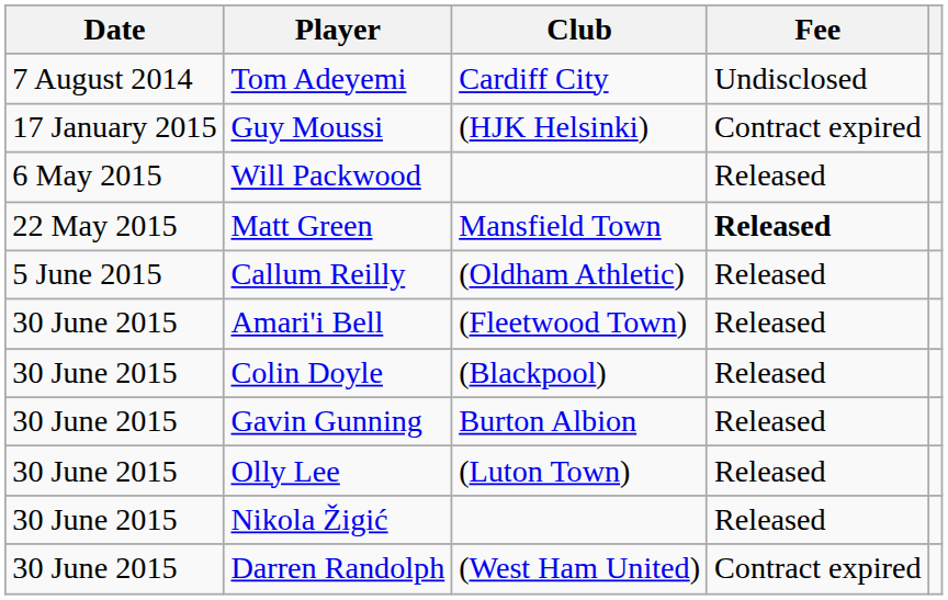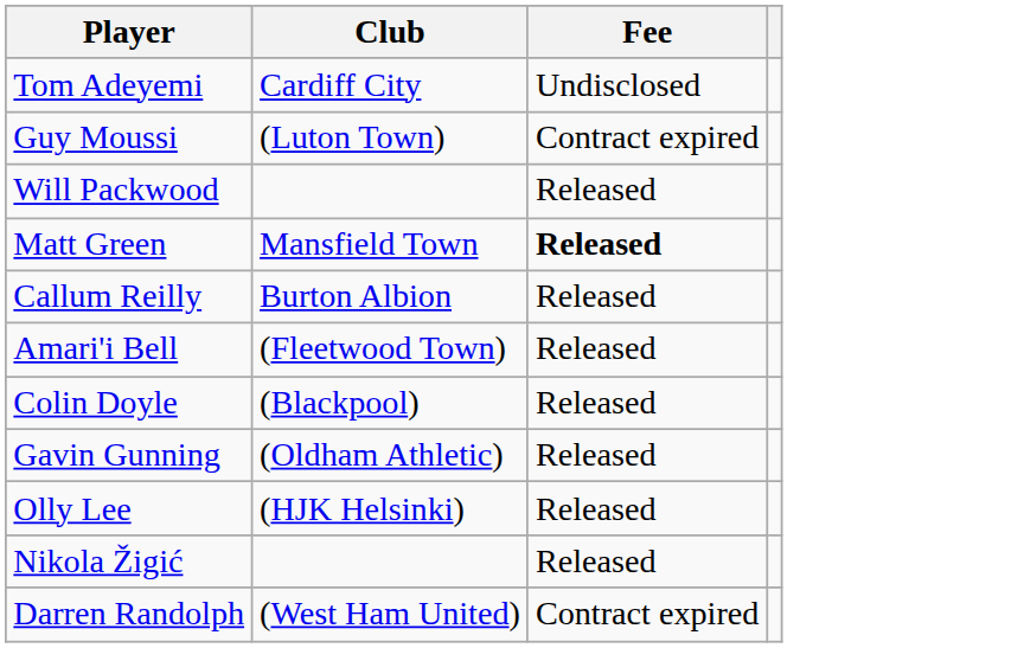 <table class="wikitable" style="text-align: left">
 <tr>
-<th>Date</th>
 <th>Player</th>
 <th>Club</th>
 <th>Fee</th>
 <th></th>
 </tr>
 <tr>
-<td>7 August 2014</td>
 <td><a href='#'>Tom Adeyemi</a></td>
 <td><a href='#'>Cardiff City</a></td>
 <td>Undisclosed</td>
 <td style=text-align:center></td>
 </tr>
 <tr>
-<td>17 January 2015</td>
 <td><a href='#'>Guy Moussi</a></td>
-<td>(<a href='#'>HJK Helsinki</a>)</td>
+<td>(<a href='#'>Luton Town</a>)</td>
 <td>Contract expired</td>
 <td style=text-align:center></td>
 </tr>
 <tr>
-<td>6 May 2015</td>
 <td><a href='#'>Will Packwood</a></td>
 <td></td>
 <td>Released</td>
 <td style=text-align:center></td>
 </tr>
 <tr>
-<td>22 May 2015</td>
 <td><a href='#'>Matt Green</a></td>
 <td><a href='#'>Mansfield Town</a></td>
 <td><strong>Released</strong></td>
 <td style=text-align:center></td>
 </tr>
 <tr>
-<td>5 June 2015</td>
 <td><a href='#'>Callum Reilly</a></td>
-<td>(<a href='#'>Oldham Athletic</a>)</td>
+<td><a href='#'>Burton Albion</a></td>
 <td>Released</td>
 <td style=text-align:center></td>
 </tr>
 <tr>
-<td>30 June 2015</td>
 <td><a href='#'>Amari'i Bell</a></td>
 <td>(<a href='#'>Fleetwood Town</a>)</td>
 <td>Released</td>
 <td style=text-align:center></td>
 </tr>
 <tr>
-<td>30 June 2015</td>
 <td><a href='#'>Colin Doyle</a></td>
 <td>(<a href='#'>Blackpool</a>)</td>
 <td>Released</td>
 <td style=text-align:center></td>
 </tr>
 <tr>
-<td>30 June 2015</td>
 <td><a href='#'>Gavin Gunning</a></td>
-<td><a href='#'>Burton Albion</a></td>
+<td>(<a href='#'>Oldham Athletic</a>)</td>
 <td>Released</td>
 <td style=text-align:center></td>
 </tr>
 <tr>
-<td>30 June 2015</td>
 <td><a href='#'>Olly Lee</a></td>
-<td>(<a href='#'>Luton Town</a>)</td>
+<td>(<a href='#'>HJK Helsinki</a>)</td>
 <td>Released</td>
 <td style=text-align:center></td>
 </tr>
 <tr>
-<td>30 June 2015</td>
 <td><a href='#'>Nikola Žigić</a></td>
 <td></td>
 <td>Released</td>
 <td style=text-align:center></td>
 </tr>
 <tr>
-<td>30 June 2015</td>
 <td><a href='#'>Darren Randolph</a></td>
 <td>(<a href='#'>West Ham United</a>)</td>
 <td>Contract expired</td>
 <td style=text-align:center></td>
 </tr>
 </table>
